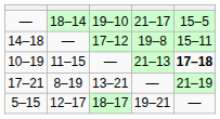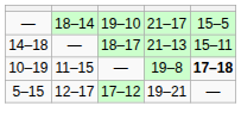 <table class="wikitable" style="text-align: center;">
 <tr>
 <th></th>
 <th></th>
 <th></th>
 <th></th>
 <th></th>
 </tr>
 <tr>
 <td>—</td>
 <td style="background:#ccffcc;">18–14</td>
 <td style="background:#ccffcc;">19–10</td>
 <td style="background:#ccffcc;">21–17</td>
 <td style="background:#ccffcc;">15–5</td>
 </tr>
 <tr>
 <td>14–18</td>
 <td>—</td>
-<td style="background:#ccffcc;">17–12</td>
-<td style="background:#ccffcc;">19–8</td>
+<td style="background:#ccffcc;">18–17</td>
+<td style="background:#ccffcc;">21–13</td>
 <td style="background:#ccffcc;">15–11</td>
 </tr>
 <tr>
 <td>10–19</td>
 <td>11–15</td>
 <td>—</td>
-<td style="background:#ccffcc;">21–13</td>
+<td style="background:#ccffcc;">19–8</td>
 <td><strong>17–18</strong></td>
-</tr>
-<tr>
-<td>17–21</td>
-<td>8–19</td>
-<td>13–21</td>
-<td>—</td>
-<td style="background:#ccffcc;">21–19</td>
 </tr>
 <tr>
 <td>5–15</td>
 <td>12–17</td>
-<td style="background:#ccffcc;">18–17</td>
+<td style="background:#ccffcc;">17–12</td>
 <td>19–21</td>
 <td>—</td>
 </tr>
 </table>
